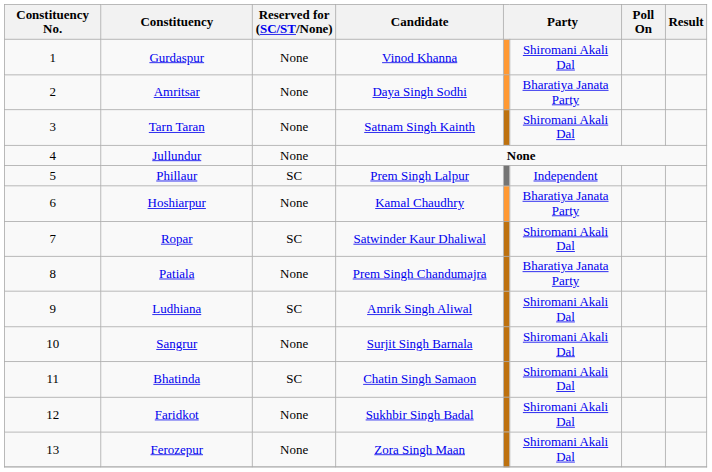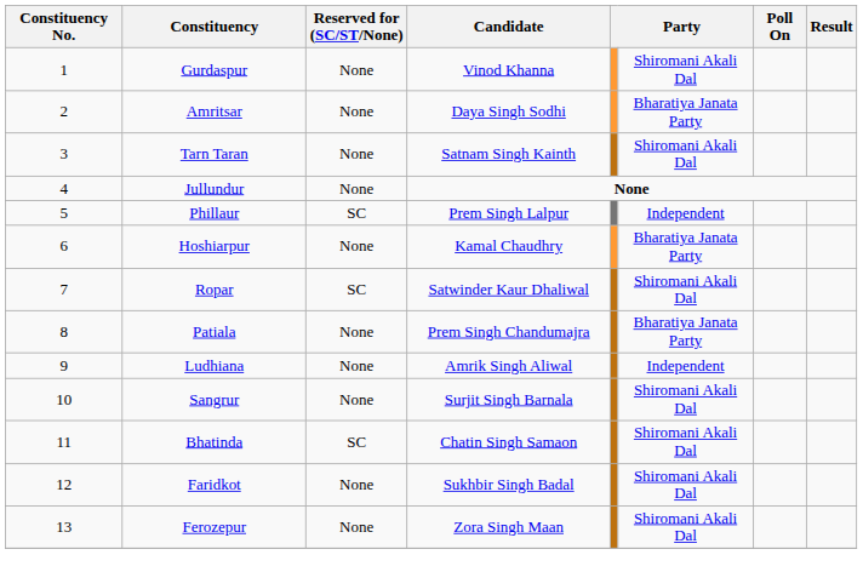 <table class="wikitable sortable" style="text-align:center">
 <tr>
 <th>Constituency No.</th>
 <th style="width:180px;">Constituency</th>
 <th>Reserved for<br>(<a href='#'>SC/ST</a>/None)</th>
 <th style="width:200px;">Candidate</th>
 <th colspan="2">Party</th>
 <th>Poll On</th>
 <th>Result</th>
 </tr>
 <tr>
 <td>1</td>
 <td><a href='#'>Gurdaspur</a></td>
 <td>None</td>
 <td><a href='#'>Vinod Khanna</a></td>
 <td bgcolor=#FF9933></td>
 <td><a href='#'>Shiromani Akali Dal</a></td>
 <td></td>
 <td></td>
 </tr>
 <tr>
 <td>2</td>
 <td><a href='#'>Amritsar</a></td>
 <td>None</td>
 <td><a href='#'>Daya Singh Sodhi</a></td>
 <td bgcolor=#FF9933></td>
 <td><a href='#'>Bharatiya Janata Party</a></td>
 <td></td>
 <td></td>
 </tr>
 <tr>
 <td>3</td>
 <td><a href='#'>Tarn Taran</a></td>
 <td>None</td>
 <td><a href='#'>Satnam Singh Kainth</a></td>
 <td bgcolor=#BD710F></td>
 <td><a href='#'>Shiromani Akali Dal</a></td>
 <td></td>
 <td></td>
 </tr>
 <tr>
 <td>4</td>
 <td><a href='#'>Jullundur</a></td>
 <td>None</td>
 <td align="center" colspan=5><strong>None</strong></td>
 </tr>
 <tr>
 <td>5</td>
 <td><a href='#'>Phillaur</a></td>
 <td>SC</td>
 <td><a href='#'>Prem Singh Lalpur</a></td>
 <td bgcolor=#757575></td>
 <td><a href='#'>Independent</a></td>
 <td></td>
 <td></td>
 </tr>
 <tr>
 <td>6</td>
 <td><a href='#'>Hoshiarpur</a></td>
 <td>None</td>
 <td><a href='#'>Kamal Chaudhry</a></td>
 <td bgcolor=#FF9933></td>
 <td><a href='#'>Bharatiya Janata Party</a></td>
 <td></td>
 <td></td>
 </tr>
 <tr>
 <td>7</td>
 <td><a href='#'>Ropar</a></td>
 <td>SC</td>
 <td><a href='#'>Satwinder Kaur Dhaliwal</a></td>
 <td bgcolor=#BD710F></td>
 <td><a href='#'>Shiromani Akali Dal</a></td>
 <td></td>
 <td></td>
 </tr>
 <tr>
 <td>8</td>
 <td><a href='#'>Patiala</a></td>
 <td>None</td>
 <td><a href='#'>Prem Singh Chandumajra</a></td>
 <td bgcolor=#BD710F></td>
 <td><a href='#'>Bharatiya Janata Party</a></td>
 <td></td>
 <td></td>
 </tr>
 <tr>
 <td>9</td>
 <td><a href='#'>Ludhiana</a></td>
-<td>SC</td>
+<td>None</td>
 <td><a href='#'>Amrik Singh Aliwal</a></td>
 <td bgcolor=#BD710F></td>
-<td><a href='#'>Shiromani Akali Dal</a></td>
+<td><a href='#'>Independent</a></td>
 <td></td>
 <td></td>
 </tr>
 <tr>
 <td>10</td>
 <td><a href='#'>Sangrur</a></td>
 <td>None</td>
 <td><a href='#'>Surjit Singh Barnala</a></td>
 <td bgcolor=#BD710F></td>
 <td><a href='#'>Shiromani Akali Dal</a></td>
 <td></td>
 <td></td>
 </tr>
 <tr>
 <td>11</td>
 <td><a href='#'>Bhatinda</a></td>
 <td>SC</td>
 <td><a href='#'>Chatin Singh Samaon</a></td>
 <td bgcolor=#BD710F></td>
 <td><a href='#'>Shiromani Akali Dal</a></td>
 <td></td>
 <td></td>
 </tr>
 <tr>
 <td>12</td>
 <td><a href='#'>Faridkot</a></td>
 <td>None</td>
 <td><a href='#'>Sukhbir Singh Badal</a></td>
 <td bgcolor=#BD710F></td>
 <td><a href='#'>Shiromani Akali Dal</a></td>
 <td></td>
 <td></td>
 </tr>
 <tr>
 <td>13</td>
 <td><a href='#'>Ferozepur</a></td>
 <td>None</td>
 <td><a href='#'>Zora Singh Maan</a></td>
 <td bgcolor=#BD710F></td>
 <td><a href='#'>Shiromani Akali Dal</a></td>
 <td></td>
 <td></td>
 </tr>
 <tr>
 </tr>
 </table>
